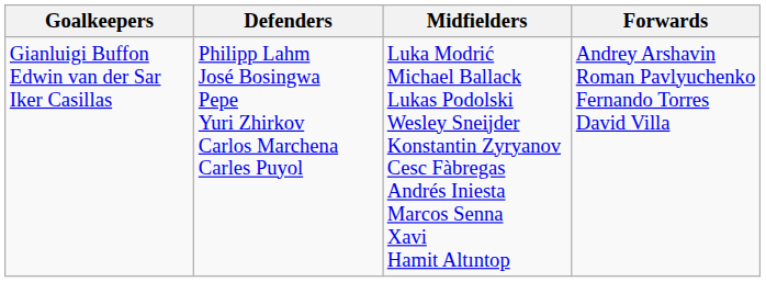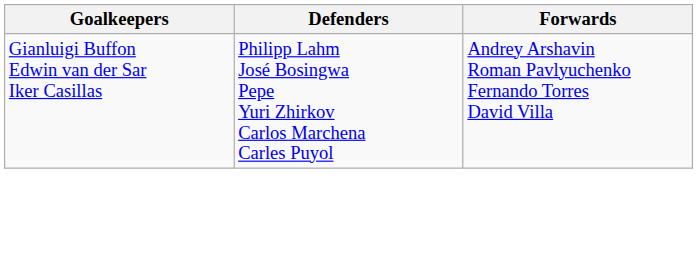 <table class="wikitable">
 <tr>
 <th style="width:25%;">Goalkeepers</th>
 <th style="width:25%;">Defenders</th>
-<th style="width:25%;">Midfielders</th>
 <th style="width:25%;">Forwards</th>
 </tr>
 <tr style="vertical-align:top;">
 <td> <a href='#'>Gianluigi Buffon</a><br> <a href='#'>Edwin van der Sar</a><br> <a href='#'>Iker Casillas</a></td>
 <td> <a href='#'>Philipp Lahm</a><br> <a href='#'>José Bosingwa</a><br> <a href='#'>Pepe</a><br> <a href='#'>Yuri Zhirkov</a><br> <a href='#'>Carlos Marchena</a><br> <a href='#'>Carles Puyol</a></td>
-<td> <a href='#'>Luka Modrić</a><br> <a href='#'>Michael Ballack</a><br> <a href='#'>Lukas Podolski</a><br> <a href='#'>Wesley Sneijder</a><br> <a href='#'>Konstantin Zyryanov</a><br> <a href='#'>Cesc Fàbregas</a><br> <a href='#'>Andrés Iniesta</a><br> <a href='#'>Marcos Senna</a><br> <a href='#'>Xavi</a><br> <a href='#'>Hamit Altıntop</a></td>
 <td> <a href='#'>Andrey Arshavin</a><br> <a href='#'>Roman Pavlyuchenko</a><br> <a href='#'>Fernando Torres</a><br> <a href='#'>David Villa</a></td>
 </tr>
 </table>
